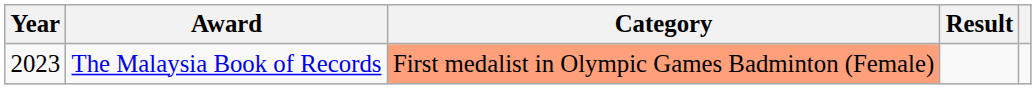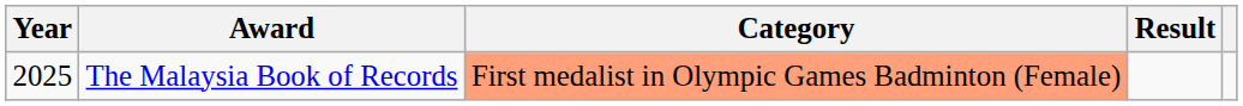 <table class=wikitable>
 <tr>
 <th>Year</th>
 <th>Award</th>
 <th>Category</th>
 <th>Result</th>
 <th></th>
 </tr>
 <tr>
-<td rowspan="1">2023</td>
+<td rowspan="1">2025</td>
 <td><a href='#'>The Malaysia Book of Records</a></td>
 <td style="background: lightsalmon;">First medalist in Olympic Games Badminton (Female)</td>
 <td></td>
 <td></td>
 </tr>
 </table>
